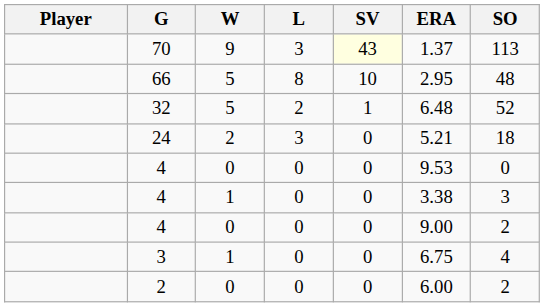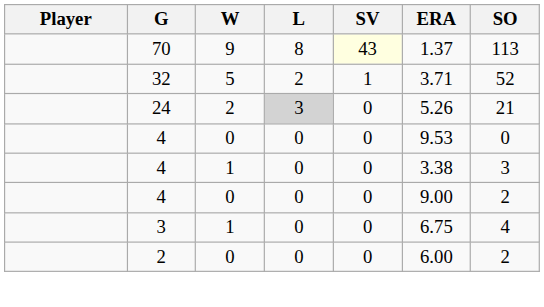 <table class="wikitable sortable">
 <tr>
 <th bgcolor="#DDDDFF" width="16%">Player</th>
 <th bgcolor="#DDDDFF" width="9%">G</th>
 <th bgcolor="#DDDDFF" width="9%">W</th>
 <th bgcolor="#DDDDFF" width="9%">L</th>
 <th bgcolor="#DDDDFF" width="9%">SV</th>
 <th bgcolor="#DDDDFF" width="9%">ERA</th>
 <th bgcolor="#DDDDFF" width="9%">SO</th>
 </tr>
 <tr align="center">
 <td></td>
 <td>70</td>
 <td>9</td>
-<td>3</td>
+<td>8</td>
 <td style="background: lightyellow;">43</td>
 <td>1.37</td>
 <td>113</td>
-</tr>
-<tr align="center">
-<td></td>
-<td>66</td>
-<td>5</td>
-<td>8</td>
-<td>10</td>
-<td>2.95</td>
-<td>48</td>
 </tr>
 <tr align="center">
 <td></td>
 <td>32</td>
 <td>5</td>
 <td>2</td>
 <td>1</td>
-<td>6.48</td>
+<td>3.71</td>
 <td>52</td>
 </tr>
 <tr align="center">
 <td></td>
 <td>24</td>
 <td>2</td>
-<td>3</td>
+<td style="background: lightgrey;">3</td>
 <td>0</td>
-<td>5.21</td>
-<td>18</td>
+<td>5.26</td>
+<td>21</td>
 </tr>
 <tr align="center">
 <td></td>
 <td>4</td>
 <td>0</td>
 <td>0</td>
 <td>0</td>
 <td>9.53</td>
 <td>0</td>
 </tr>
 <tr align="center">
 <td></td>
 <td>4</td>
 <td>1</td>
 <td>0</td>
 <td>0</td>
 <td>3.38</td>
 <td>3</td>
 </tr>
 <tr align="center">
 <td></td>
 <td>4</td>
 <td>0</td>
 <td>0</td>
 <td>0</td>
 <td>9.00</td>
 <td>2</td>
 </tr>
 <tr align="center">
 <td></td>
 <td>3</td>
 <td>1</td>
 <td>0</td>
 <td>0</td>
 <td>6.75</td>
 <td>4</td>
 </tr>
 <tr align="center">
 <td></td>
 <td>2</td>
 <td>0</td>
 <td>0</td>
 <td>0</td>
 <td>6.00</td>
 <td>2</td>
 </tr>
 </table>
